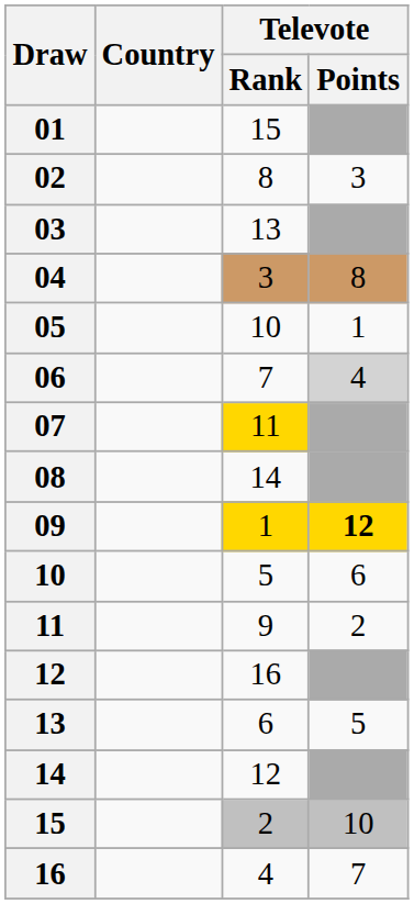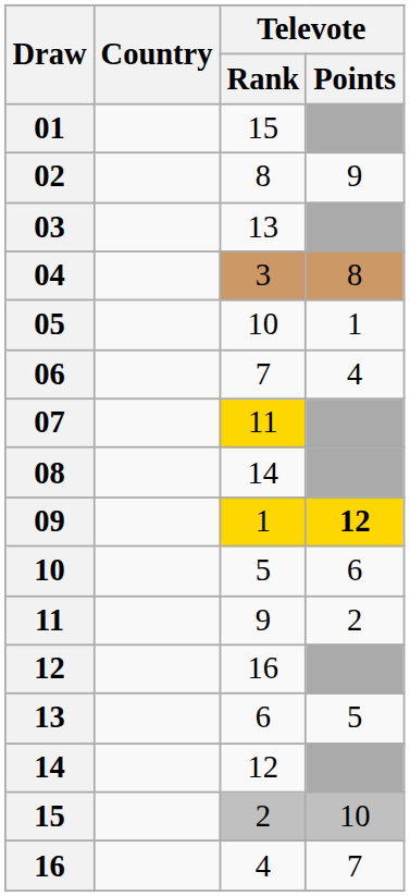 <table class="sortable wikitable collapsible plainrowheaders" style="text-align:center;">
 <tr>
 <th scope="col" rowspan="2">Draw</th>
 <th scope="col" rowspan="2">Country</th>
 <th scope="col" colspan="2">Televote</th>
 </tr>
 <tr>
 <th scope="col">Rank</th>
 <th scope="col">Points</th>
 </tr>
 <tr>
 <th scope="row" style="text-align:center;">01</th>
 <td style="text-align:left;"></td>
 <td>15</td>
 <td style="background:#AAAAAA;"></td>
 </tr>
 <tr>
 <th scope="row" style="text-align:center;">02</th>
 <td style="text-align:left;"></td>
 <td>8</td>
-<td>3</td>
+<td>9</td>
 </tr>
 <tr>
 <th scope="row" style="text-align:center;">03</th>
 <td style="text-align:left;"></td>
 <td>13</td>
 <td style="background:#AAAAAA;"></td>
 </tr>
 <tr>
 <th scope="row" style="text-align:center;">04</th>
 <td style="text-align:left;"></td>
 <td style="background:#CC9966;">3</td>
 <td style="background:#CC9966;">8</td>
 </tr>
 <tr>
 <th scope="row" style="text-align:center;">05</th>
 <td style="text-align:left;"></td>
 <td>10</td>
 <td>1</td>
 </tr>
 <tr>
 <th scope="row" style="text-align:center;">06</th>
 <td style="text-align:left;"></td>
 <td>7</td>
-<td style="background: lightgrey;">4</td>
+<td>4</td>
 </tr>
 <tr>
 <th scope="row" style="text-align:center;">07</th>
 <td style="text-align:left;"></td>
 <td style="background: gold;">11</td>
 <td style="background:#AAAAAA;"></td>
 </tr>
 <tr>
 <th scope="row" style="text-align:center;">08</th>
 <td style="text-align:left;"></td>
 <td>14</td>
 <td style="background:#AAAAAA;"></td>
 </tr>
 <tr>
 <th scope="row" style="text-align:center;">09</th>
 <td style="text-align:left;"></td>
 <td style="background:gold;">1</td>
 <td style="background:gold;"><strong>12</strong></td>
 </tr>
 <tr>
 <th scope="row" style="text-align:center;">10</th>
 <td style="text-align:left;"></td>
 <td>5</td>
 <td>6</td>
 </tr>
 <tr>
 <th scope="row" style="text-align:center;">11</th>
 <td style="text-align:left;"></td>
 <td>9</td>
 <td>2</td>
 </tr>
 <tr>
 <th scope="row" style="text-align:center;">12</th>
 <td style="text-align:left;"></td>
 <td>16</td>
 <td style="background:#AAAAAA;"></td>
 </tr>
 <tr>
 <th scope="row" style="text-align:center;">13</th>
 <td style="text-align:left;"></td>
 <td>6</td>
 <td>5</td>
 </tr>
 <tr>
 <th scope="row" style="text-align:center;">14</th>
 <td style="text-align:left;"></td>
 <td>12</td>
 <td style="background:#AAAAAA;"></td>
 </tr>
 <tr>
 <th scope="row" style="text-align:center;">15</th>
 <td style="text-align:left;"></td>
 <td style="background:silver;">2</td>
 <td style="background:silver;">10</td>
 </tr>
 <tr>
 <th scope="row" style="text-align:center;">16</th>
 <td style="text-align:left;"></td>
 <td>4</td>
 <td>7</td>
 </tr>
 <tr>
 </tr>
 </table>
